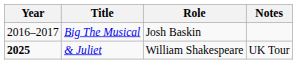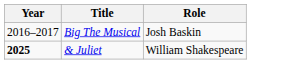 <table class="wikitable sortable">
 <tr>
 <th>Year</th>
 <th>Title</th>
 <th>Role</th>
-<th>Notes</th>
 </tr>
 <tr>
 <td>2016–2017</td>
 <td><em><a href='#'>Big The Musical</a></em></td>
 <td>Josh Baskin</td>
-<td></td>
 </tr>
 <tr>
 <td><strong>2025</strong></td>
 <td><em><a href='#'>& Juliet</a><strong></td>
 <td>William Shakespeare</td>
-<td>UK Tour</td>
 </tr>
 </table>
